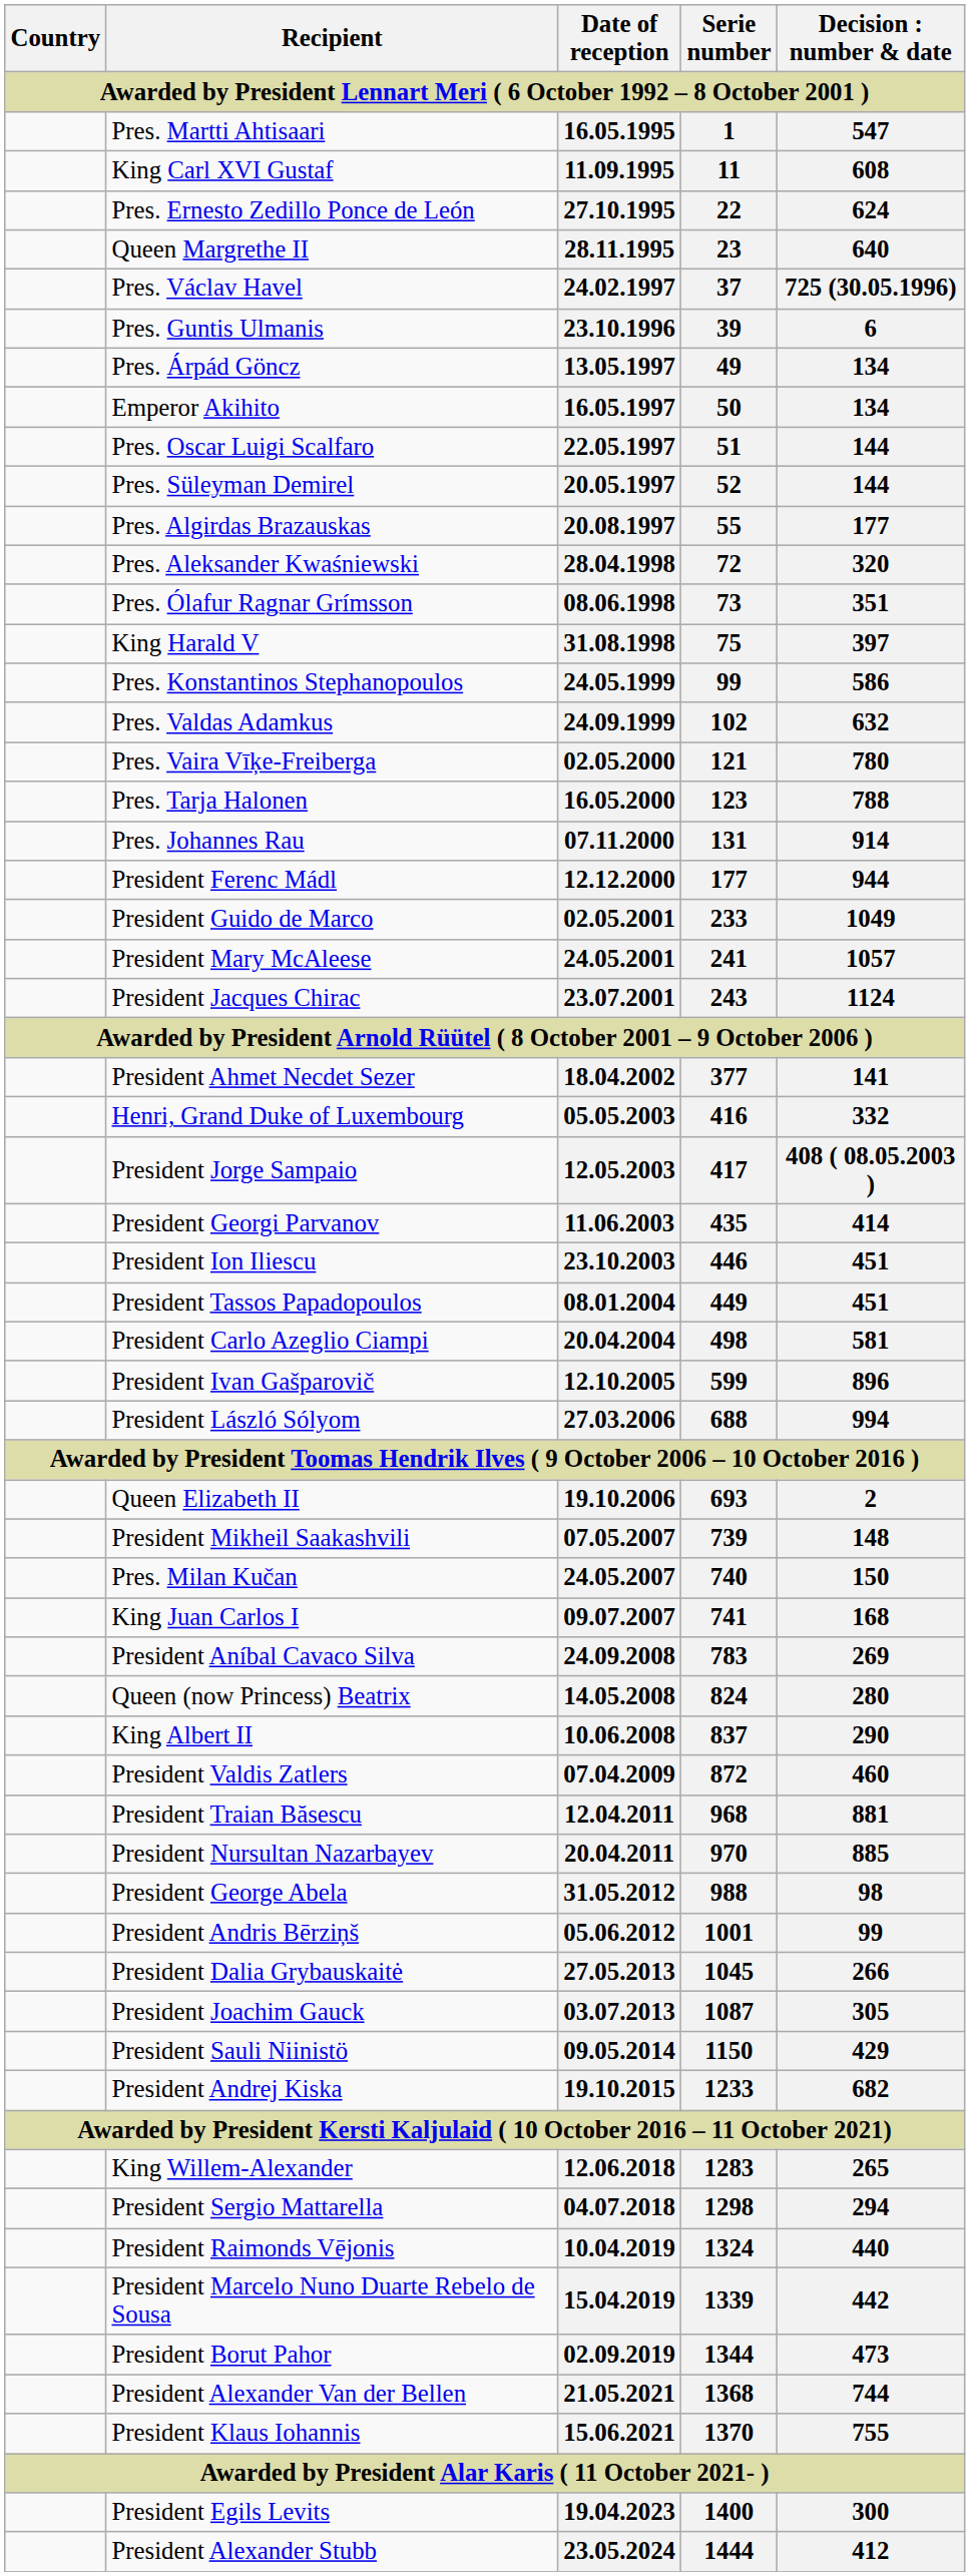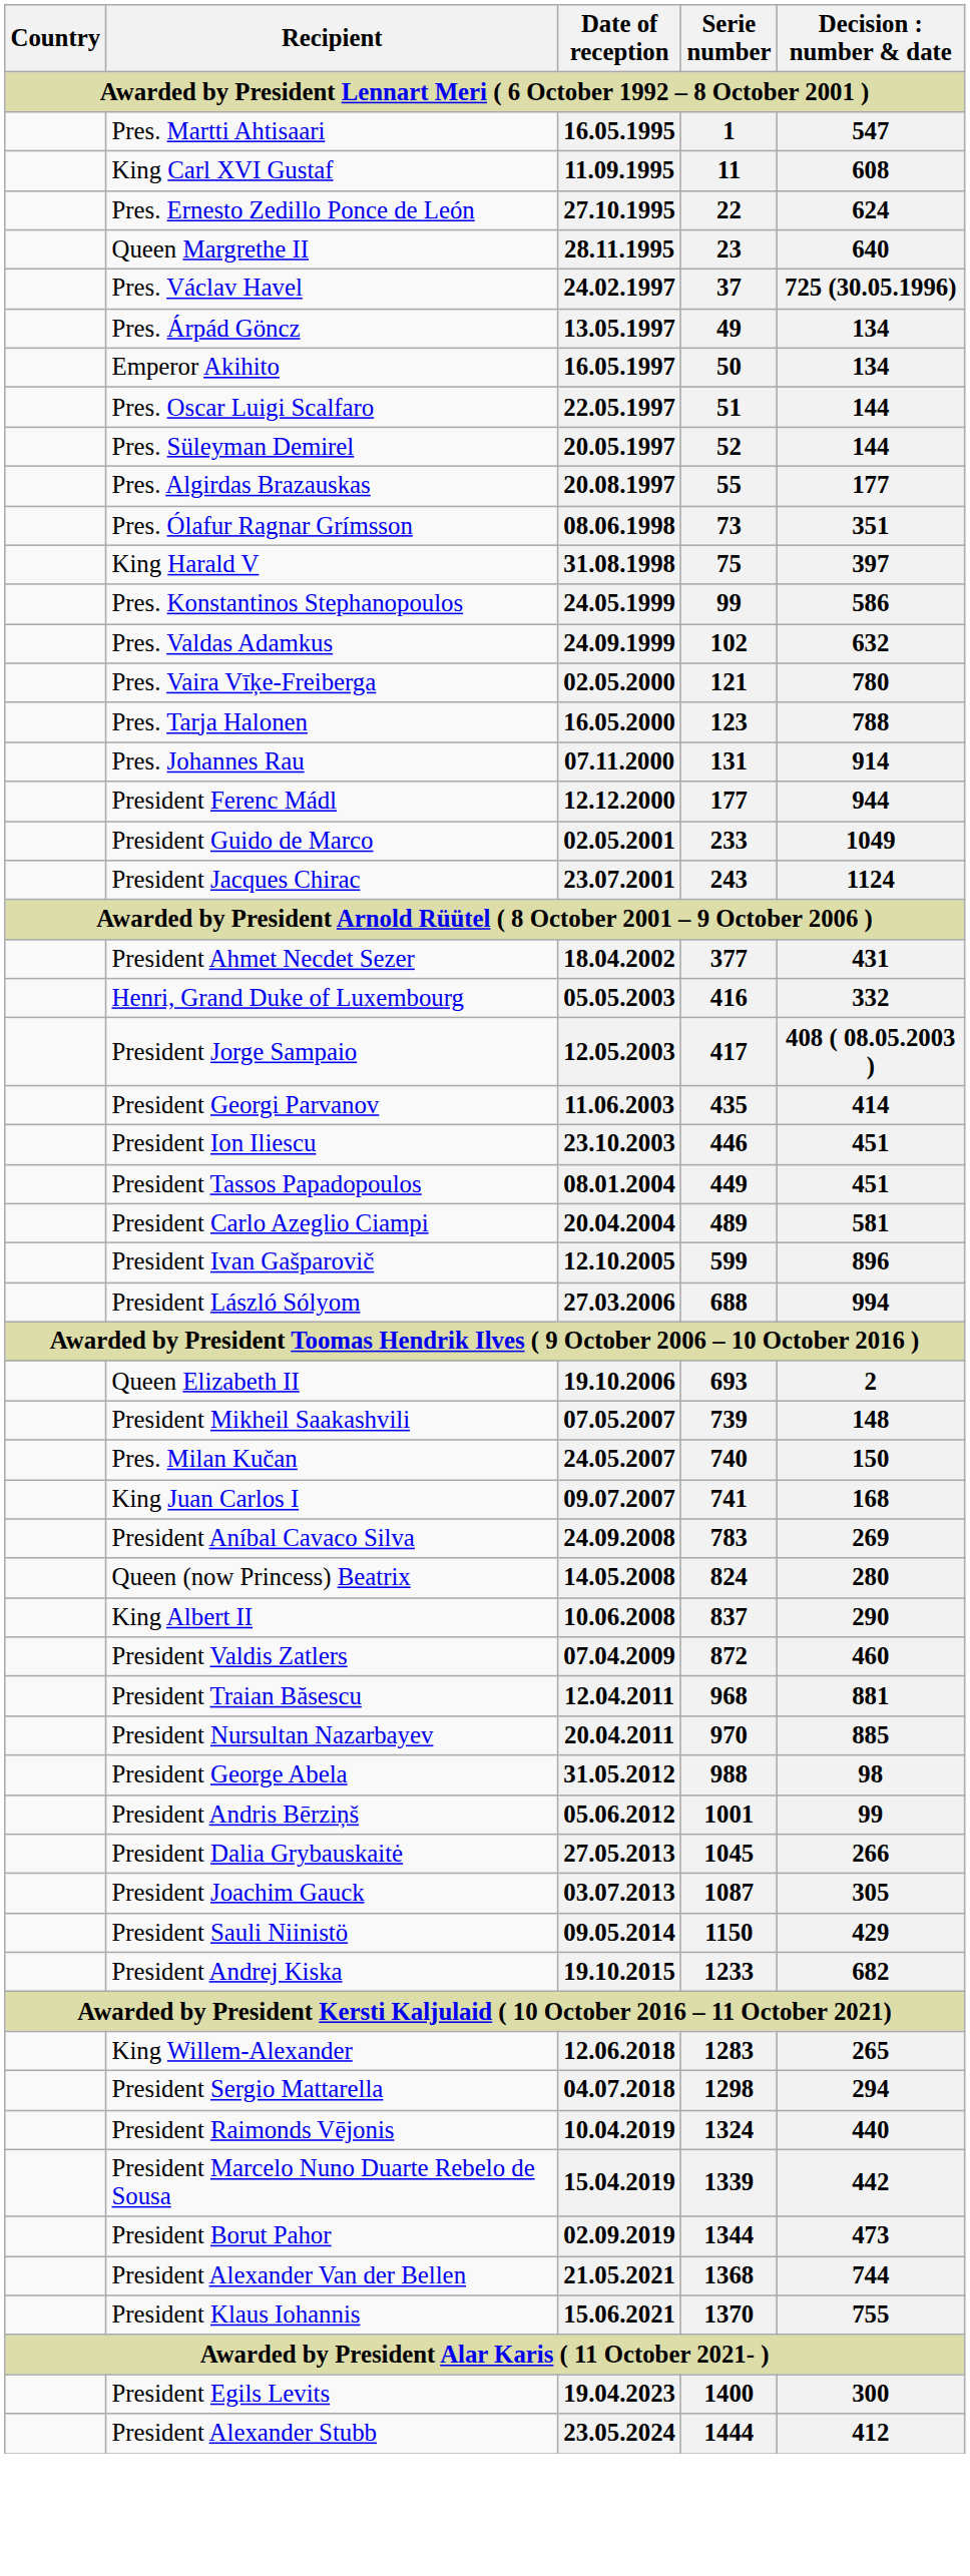 <table class="wikitable" width=70%>
 <tr>
 <th>Country</th>
 <th>Recipient</th>
 <th>Date of <br>reception</th>
 <th>Serie <br>number</th>
 <th>Decision :<br>number & date</th>
 </tr>
 <tr>
 <th colspan=5 style="background-color:#ddddaa"><strong>Awarded by President <a href='#'>Lennart Meri</a> ( 6 October 1992 – 8 October 2001 )</strong> </th>
 </tr>
 <tr>
 <td></td>
 <td>Pres. <a href='#'>Martti Ahtisaari</a></td>
 <th>16.05.1995</th>
 <th>1</th>
 <th>547</th>
 </tr>
 <tr>
 <td></td>
 <td>King <a href='#'>Carl XVI Gustaf</a></td>
 <th>11.09.1995</th>
 <th>11</th>
 <th>608</th>
 </tr>
 <tr>
 <td></td>
 <td>Pres. <a href='#'>Ernesto Zedillo Ponce de León</a></td>
 <th>27.10.1995</th>
 <th>22</th>
 <th>624</th>
 </tr>
 <tr>
 <td></td>
 <td>Queen <a href='#'>Margrethe II</a></td>
 <th>28.11.1995</th>
 <th>23</th>
 <th>640</th>
 </tr>
 <tr>
 <td></td>
 <td>Pres. <a href='#'>Václav Havel</a></td>
 <th>24.02.1997</th>
 <th>37</th>
 <th>725 (30.05.1996)</th>
 </tr>
 <tr>
 <td></td>
-<td>Pres. <a href='#'>Guntis Ulmanis</a></td>
-<th>23.10.1996</th>
-<th>39</th>
-<th>6</th>
-</tr>
-<tr>
-<td></td>
 <td>Pres. <a href='#'>Árpád Göncz</a></td>
 <th>13.05.1997</th>
 <th>49</th>
 <th>134</th>
 </tr>
 <tr>
 <td></td>
 <td>Emperor <a href='#'>Akihito</a></td>
 <th>16.05.1997</th>
 <th>50</th>
 <th>134</th>
 </tr>
 <tr>
 <td></td>
 <td>Pres. <a href='#'>Oscar Luigi Scalfaro</a></td>
 <th>22.05.1997</th>
 <th>51</th>
 <th>144</th>
 </tr>
 <tr>
 <td></td>
 <td>Pres. <a href='#'>Süleyman Demirel</a></td>
 <th>20.05.1997</th>
 <th>52</th>
 <th>144</th>
 </tr>
 <tr>
 <td></td>
 <td>Pres. <a href='#'>Algirdas Brazauskas</a></td>
 <th>20.08.1997</th>
 <th>55</th>
 <th>177</th>
-</tr>
-<tr>
-<td></td>
-<td>Pres. <a href='#'>Aleksander Kwaśniewski</a></td>
-<th>28.04.1998</th>
-<th>72</th>
-<th>320</th>
 </tr>
 <tr>
 <td></td>
 <td>Pres. <a href='#'>Ólafur Ragnar Grímsson</a></td>
 <th>08.06.1998</th>
 <th>73</th>
 <th>351</th>
 </tr>
 <tr>
 <td></td>
 <td>King <a href='#'>Harald V</a></td>
 <th>31.08.1998</th>
 <th>75</th>
 <th>397</th>
 </tr>
 <tr>
 <td></td>
 <td>Pres. <a href='#'>Konstantinos Stephanopoulos</a></td>
 <th>24.05.1999</th>
 <th>99</th>
 <th>586</th>
 </tr>
 <tr>
 <td></td>
 <td>Pres. <a href='#'>Valdas Adamkus</a></td>
 <th>24.09.1999</th>
 <th>102</th>
 <th>632</th>
 </tr>
 <tr>
 <td></td>
 <td>Pres. <a href='#'>Vaira Vīķe-Freiberga</a></td>
 <th>02.05.2000</th>
 <th>121</th>
 <th>780</th>
 </tr>
 <tr>
 <td></td>
 <td>Pres. <a href='#'>Tarja Halonen</a></td>
 <th>16.05.2000</th>
 <th>123</th>
 <th>788</th>
 </tr>
 <tr>
 <td></td>
 <td>Pres. <a href='#'>Johannes Rau</a></td>
 <th>07.11.2000</th>
 <th>131</th>
 <th>914</th>
 </tr>
 <tr>
 <td></td>
 <td>President <a href='#'>Ferenc Mádl</a></td>
 <th>12.12.2000</th>
 <th>177</th>
 <th>944</th>
 </tr>
 <tr>
 <td></td>
 <td>President <a href='#'>Guido de Marco</a></td>
 <th>02.05.2001</th>
 <th>233</th>
 <th>1049</th>
 </tr>
 <tr>
 <td></td>
-<td>President <a href='#'>Mary McAleese</a></td>
-<th>24.05.2001</th>
-<th>241</th>
-<th>1057</th>
-</tr>
-<tr>
-<td></td>
 <td>President <a href='#'>Jacques Chirac</a></td>
 <th>23.07.2001</th>
 <th>243</th>
 <th>1124</th>
 </tr>
 <tr>
 <th colspan=5 style="background-color:#ddddaa"><strong>Awarded by President <a href='#'>Arnold Rüütel</a> ( 8 October 2001 – 9 October 2006 )</strong></th>
 </tr>
 <tr>
 <td></td>
 <td>President <a href='#'>Ahmet Necdet Sezer</a></td>
 <th>18.04.2002</th>
 <th>377</th>
-<th>141</th>
+<th>431</th>
 </tr>
 <tr>
 <td></td>
 <td><a href='#'>Henri, Grand Duke of Luxembourg</a></td>
 <th>05.05.2003</th>
 <th>416</th>
 <th>332</th>
 </tr>
 <tr>
 <td></td>
 <td>President <a href='#'>Jorge Sampaio</a></td>
 <th>12.05.2003</th>
 <th>417</th>
 <th>408 ( 08.05.2003 )</th>
 </tr>
 <tr>
 <td></td>
 <td>President <a href='#'>Georgi Parvanov</a></td>
 <th>11.06.2003</th>
 <th>435</th>
 <th>414</th>
 </tr>
 <tr>
 <td></td>
 <td>President <a href='#'>Ion Iliescu</a></td>
 <th>23.10.2003</th>
 <th>446</th>
 <th>451 </th>
 </tr>
 <tr>
 <td></td>
 <td>President <a href='#'>Tassos Papadopoulos</a></td>
 <th>08.01.2004</th>
 <th>449</th>
 <th>451</th>
 </tr>
 <tr>
 <td></td>
 <td>President <a href='#'>Carlo Azeglio Ciampi</a></td>
 <th>20.04.2004</th>
-<th>498</th>
+<th>489</th>
 <th>581</th>
 </tr>
 <tr>
 <td></td>
 <td>President <a href='#'>Ivan Gašparovič</a></td>
 <th>12.10.2005</th>
 <th>599</th>
 <th>896</th>
 </tr>
 <tr>
 <td></td>
 <td>President <a href='#'>László Sólyom</a></td>
 <th>27.03.2006</th>
 <th>688</th>
 <th>994</th>
 </tr>
 <tr>
 <th colspan=5 style="background-color:#ddddaa"><strong>Awarded by President <a href='#'>Toomas Hendrik Ilves</a> ( 9 October 2006 – 10 October 2016 )</strong></th>
 </tr>
 <tr>
 <td></td>
 <td>Queen <a href='#'>Elizabeth II</a></td>
 <th>19.10.2006</th>
 <th>693</th>
 <th>2</th>
 </tr>
 <tr>
 <td></td>
 <td>President <a href='#'>Mikheil Saakashvili</a></td>
 <th>07.05.2007</th>
 <th>739</th>
 <th>148</th>
 </tr>
 <tr>
 <td></td>
 <td>Pres. <a href='#'>Milan Kučan</a></td>
 <th>24.05.2007</th>
 <th>740</th>
 <th>150</th>
 </tr>
 <tr>
 <td></td>
 <td>King <a href='#'>Juan Carlos I</a></td>
 <th>09.07.2007</th>
 <th>741</th>
 <th>168</th>
 </tr>
 <tr>
 <td></td>
 <td>President <a href='#'>Aníbal Cavaco Silva</a></td>
 <th>24.09.2008</th>
 <th>783</th>
 <th>269</th>
 </tr>
 <tr>
 <td></td>
 <td>Queen (now Princess) <a href='#'>Beatrix</a></td>
 <th>14.05.2008</th>
 <th>824</th>
 <th>280</th>
 </tr>
 <tr>
 <td></td>
 <td>King <a href='#'>Albert II</a></td>
 <th>10.06.2008</th>
 <th>837</th>
 <th>290</th>
 </tr>
 <tr>
 <td></td>
 <td>President <a href='#'>Valdis Zatlers</a></td>
 <th>07.04.2009</th>
 <th>872</th>
 <th>460</th>
 </tr>
 <tr>
 <td></td>
 <td>President <a href='#'>Traian Băsescu</a></td>
 <th>12.04.2011</th>
 <th>968</th>
 <th>881</th>
 </tr>
 <tr>
 <td></td>
 <td>President <a href='#'>Nursultan Nazarbayev</a></td>
 <th>20.04.2011</th>
 <th>970</th>
 <th>885</th>
 </tr>
 <tr>
 <td></td>
 <td>President <a href='#'>George Abela</a></td>
 <th>31.05.2012</th>
 <th>988</th>
 <th>98</th>
 </tr>
 <tr>
 <td></td>
 <td>President <a href='#'>Andris Bērziņš</a></td>
 <th>05.06.2012</th>
 <th>1001</th>
 <th>99</th>
 </tr>
 <tr>
 <td></td>
 <td>President <a href='#'>Dalia Grybauskaitė</a></td>
 <th>27.05.2013</th>
 <th>1045</th>
 <th>266</th>
 </tr>
 <tr>
 <td></td>
 <td>President <a href='#'>Joachim Gauck</a></td>
 <th>03.07.2013</th>
 <th>1087</th>
 <th>305</th>
 </tr>
 <tr>
 <td></td>
 <td>President <a href='#'>Sauli Niinistö</a></td>
 <th>09.05.2014</th>
 <th>1150</th>
 <th>429</th>
 </tr>
 <tr>
 <td></td>
 <td>President <a href='#'>Andrej Kiska</a></td>
 <th>19.10.2015</th>
 <th>1233</th>
 <th>682</th>
 </tr>
 <tr>
 <th colspan=5 style="background-color:#ddddaa"><strong>Awarded by President <a href='#'>Kersti Kaljulaid</a> ( 10 October 2016 – 11 October 2021)</strong></th>
 </tr>
 <tr>
 <td></td>
 <td>King <a href='#'>Willem-Alexander</a></td>
 <th>12.06.2018</th>
 <th>1283</th>
 <th>265</th>
 </tr>
 <tr>
 <td></td>
 <td>President <a href='#'>Sergio Mattarella</a></td>
 <th>04.07.2018</th>
 <th>1298</th>
 <th>294</th>
 </tr>
 <tr>
 <td></td>
 <td>President <a href='#'>Raimonds Vējonis</a></td>
 <th>10.04.2019</th>
 <th>1324</th>
 <th>440</th>
 </tr>
 <tr>
 <td></td>
 <td>President <a href='#'>Marcelo Nuno Duarte Rebelo de Sousa</a></td>
 <th>15.04.2019</th>
 <th>1339</th>
 <th>442</th>
 </tr>
 <tr>
 <td></td>
 <td>President <a href='#'>Borut Pahor</a></td>
 <th>02.09.2019</th>
 <th>1344</th>
 <th>473</th>
 </tr>
 <tr>
 <td></td>
 <td>President <a href='#'>Alexander Van der Bellen</a></td>
 <th>21.05.2021</th>
 <th>1368</th>
 <th>744</th>
 </tr>
 <tr>
 <td></td>
 <td>President <a href='#'>Klaus Iohannis</a></td>
 <th>15.06.2021</th>
 <th>1370</th>
 <th>755</th>
 </tr>
 <tr>
 <th colspan=5 style="background-color:#ddddaa"><strong>Awarded by President <a href='#'>Alar Karis</a> ( 11 October 2021- )</strong></th>
 </tr>
 <tr>
 <td></td>
 <td>President <a href='#'>Egils Levits</a></td>
 <th>19.04.2023</th>
 <th>1400</th>
 <th>300</th>
 </tr>
 <tr>
 <td></td>
 <td>President <a href='#'>Alexander Stubb</a></td>
 <th>23.05.2024</th>
 <th>1444</th>
 <th>412</th>
 </tr>
 </table>
